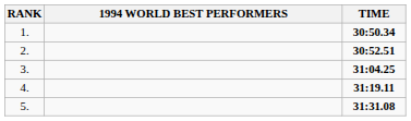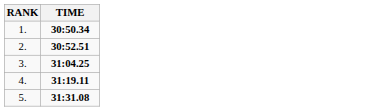 <table class=wikitable>
 <tr>
 <th>RANK</th>
-<th align="center" style="width: 25em">1994 WORLD BEST PERFORMERS</th>
 <th align="center" style="width: 5em">TIME</th>
 </tr>
 <tr>
 <td align="center">1.</td>
-<td></td>
 <td align="center"><strong>30:50.34</strong></td>
 </tr>
 <tr>
 <td align="center">2.</td>
-<td></td>
 <td align="center"><strong>30:52.51</strong></td>
 </tr>
 <tr>
 <td align="center">3.</td>
-<td></td>
 <td align="center"><strong>31:04.25</strong></td>
 </tr>
 <tr>
 <td align="center">4.</td>
-<td></td>
 <td align="center"><strong>31:19.11</strong></td>
 </tr>
 <tr>
 <td align="center">5.</td>
-<td></td>
 <td align="center"><strong>31:31.08</strong></td>
 </tr>
 </table>
